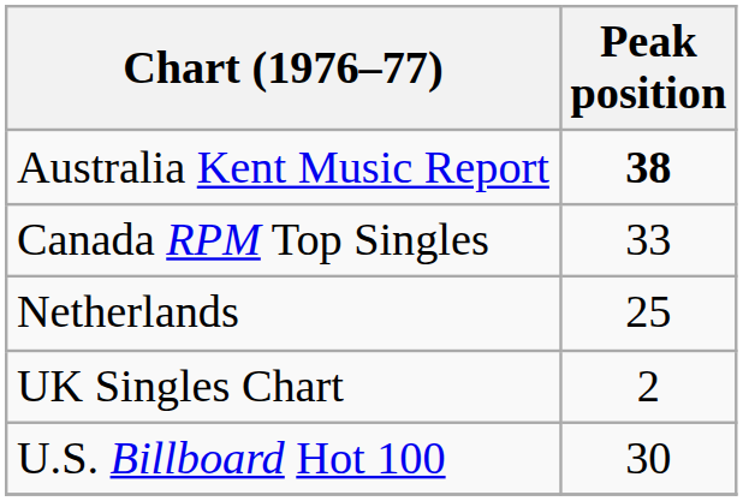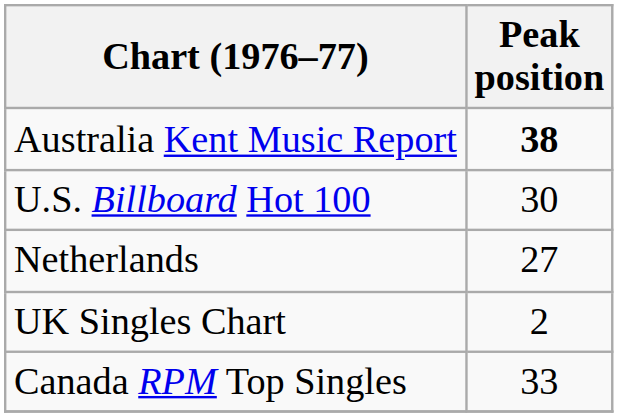 <table class="wikitable sortable">
 <tr>
 <th align="left">Chart (1976–77)</th>
 <th align="left">Peak<br>position</th>
 </tr>
 <tr>
 <td>Australia <a href='#'>Kent Music Report</a></td>
 <td style="text-align:center;"><strong>38</strong></td>
 </tr>
 <tr>
-<td>Canada <a href='#'><em>RPM</em></a> Top Singles</td>
-<td style="text-align:center;">33</td>
+<td>U.S. <em><a href='#'>Billboard</a></em> <a href='#'>Hot 100</a></td>
+<td style="text-align:center;">30</td>
 </tr>
 <tr>
 <td>Netherlands</td>
-<td style="text-align:center;">25</td>
+<td style="text-align:center;">27</td>
 </tr>
 <tr>
 <td>UK Singles Chart</td>
 <td style="text-align:center;">2</td>
 </tr>
 <tr>
-<td>U.S. <em><a href='#'>Billboard</a></em> <a href='#'>Hot 100</a></td>
-<td style="text-align:center;">30</td>
+<td>Canada <a href='#'><em>RPM</em></a> Top Singles</td>
+<td style="text-align:center;">33</td>
 </tr>
 <tr>
 </tr>
 </table>
